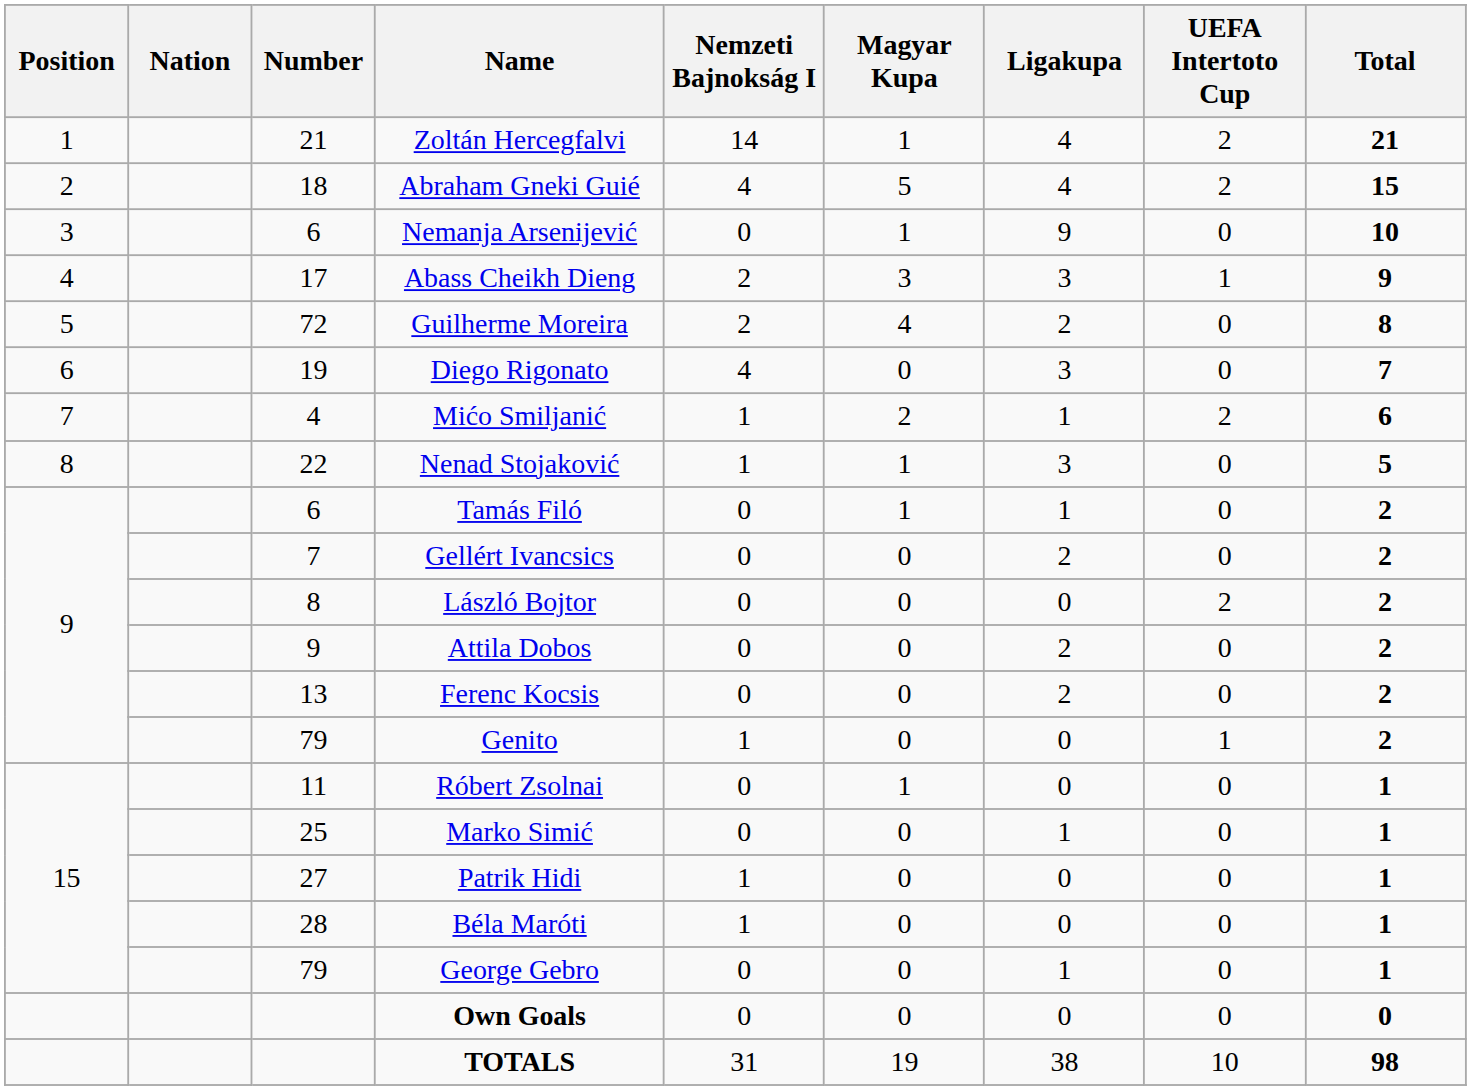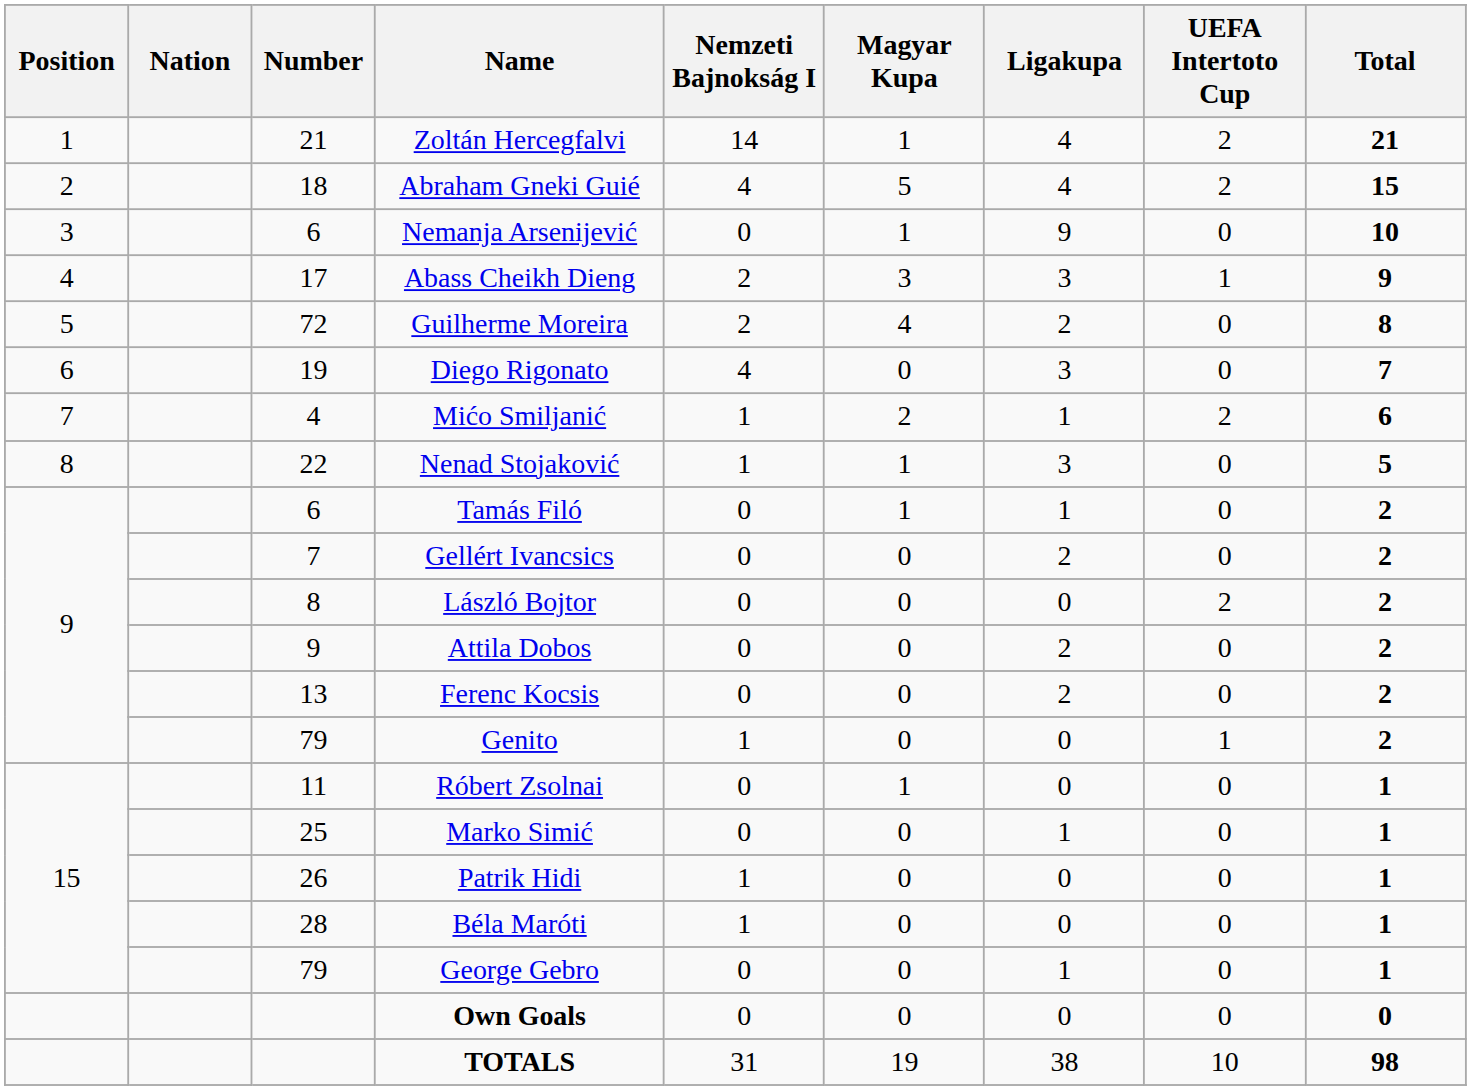 <table class="wikitable" style="font-size: 95%; text-align: center;">
 <tr>
 <th width=60>Position</th>
 <th width=60>Nation</th>
 <th width=60>Number</th>
 <th width=150>Name</th>
 <th width=80>Nemzeti Bajnokság I</th>
 <th width="80">Magyar Kupa</th>
 <th width="80">Ligakupa</th>
 <th width="80">UEFA Intertoto Cup</th>
 <th width=80>Total</th>
 </tr>
 <tr>
 <td>1</td>
 <td></td>
 <td>21</td>
 <td><a href='#'>Zoltán Hercegfalvi</a></td>
 <td>14</td>
 <td>1</td>
 <td>4</td>
 <td>2</td>
 <td><strong>21</strong></td>
 </tr>
 <tr>
 <td>2</td>
 <td></td>
 <td>18</td>
 <td><a href='#'>Abraham Gneki Guié</a></td>
 <td>4</td>
 <td>5</td>
 <td>4</td>
 <td>2</td>
 <td><strong>15</strong></td>
 </tr>
 <tr>
 <td>3</td>
 <td></td>
 <td>6</td>
 <td><a href='#'>Nemanja Arsenijević</a></td>
 <td>0</td>
 <td>1</td>
 <td>9</td>
 <td>0</td>
 <td><strong>10</strong></td>
 </tr>
 <tr>
 <td>4</td>
 <td></td>
 <td>17</td>
 <td><a href='#'>Abass Cheikh Dieng</a></td>
 <td>2</td>
 <td>3</td>
 <td>3</td>
 <td>1</td>
 <td><strong>9</strong></td>
 </tr>
 <tr>
 <td>5</td>
 <td></td>
 <td>72</td>
 <td><a href='#'>Guilherme Moreira</a></td>
 <td>2</td>
 <td>4</td>
 <td>2</td>
 <td>0</td>
 <td><strong>8</strong></td>
 </tr>
 <tr>
 <td>6</td>
 <td></td>
 <td>19</td>
 <td><a href='#'>Diego Rigonato</a></td>
 <td>4</td>
 <td>0</td>
 <td>3</td>
 <td>0</td>
 <td><strong>7</strong></td>
 </tr>
 <tr>
 <td>7</td>
 <td></td>
 <td>4</td>
 <td><a href='#'>Mićo Smiljanić</a></td>
 <td>1</td>
 <td>2</td>
 <td>1</td>
 <td>2</td>
 <td><strong>6</strong></td>
 </tr>
 <tr>
 <td>8</td>
 <td></td>
 <td>22</td>
 <td><a href='#'>Nenad Stojaković</a></td>
 <td>1</td>
 <td>1</td>
 <td>3</td>
 <td>0</td>
 <td><strong>5</strong></td>
 </tr>
 <tr>
 <td rowspan="6">9</td>
 <td></td>
 <td>6</td>
 <td><a href='#'>Tamás Filó</a></td>
 <td>0</td>
 <td>1</td>
 <td>1</td>
 <td>0</td>
 <td><strong>2</strong></td>
 </tr>
 <tr>
 <td></td>
 <td>7</td>
 <td><a href='#'>Gellért Ivancsics</a></td>
 <td>0</td>
 <td>0</td>
 <td>2</td>
 <td>0</td>
 <td><strong>2</strong></td>
 </tr>
 <tr>
 <td></td>
 <td>8</td>
 <td><a href='#'>László Bojtor</a></td>
 <td>0</td>
 <td>0</td>
 <td>0</td>
 <td>2</td>
 <td><strong>2</strong></td>
 </tr>
 <tr>
 <td></td>
 <td>9</td>
 <td><a href='#'>Attila Dobos</a></td>
 <td>0</td>
 <td>0</td>
 <td>2</td>
 <td>0</td>
 <td><strong>2</strong></td>
 </tr>
 <tr>
 <td></td>
 <td>13</td>
 <td><a href='#'>Ferenc Kocsis</a></td>
 <td>0</td>
 <td>0</td>
 <td>2</td>
 <td>0</td>
 <td><strong>2</strong></td>
 </tr>
 <tr>
 <td></td>
 <td>79</td>
 <td><a href='#'>Genito</a></td>
 <td>1</td>
 <td>0</td>
 <td>0</td>
 <td>1</td>
 <td><strong>2</strong></td>
 </tr>
 <tr>
 <td rowspan="5">15</td>
 <td></td>
 <td>11</td>
 <td><a href='#'>Róbert Zsolnai</a></td>
 <td>0</td>
 <td>1</td>
 <td>0</td>
 <td>0</td>
 <td><strong>1</strong></td>
 </tr>
 <tr>
 <td></td>
 <td>25</td>
 <td><a href='#'>Marko Simić</a></td>
 <td>0</td>
 <td>0</td>
 <td>1</td>
 <td>0</td>
 <td><strong>1</strong></td>
 </tr>
 <tr>
 <td></td>
-<td>27</td>
+<td>26</td>
 <td><a href='#'>Patrik Hidi</a></td>
 <td>1</td>
 <td>0</td>
 <td>0</td>
 <td>0</td>
 <td><strong>1</strong></td>
 </tr>
 <tr>
 <td></td>
 <td>28</td>
 <td><a href='#'>Béla Maróti</a></td>
 <td>1</td>
 <td>0</td>
 <td>0</td>
 <td>0</td>
 <td><strong>1</strong></td>
 </tr>
 <tr>
 <td></td>
 <td>79</td>
 <td><a href='#'>George Gebro</a></td>
 <td>0</td>
 <td>0</td>
 <td>1</td>
 <td>0</td>
 <td><strong>1</strong></td>
 </tr>
 <tr>
 <td></td>
 <td></td>
 <td></td>
 <td><strong>Own Goals</strong></td>
 <td>0</td>
 <td>0</td>
 <td>0</td>
 <td>0</td>
 <td><strong>0</strong></td>
 </tr>
 <tr>
 <td></td>
 <td></td>
 <td></td>
 <td><strong>TOTALS</strong></td>
 <td>31</td>
 <td>19</td>
 <td>38</td>
 <td>10</td>
 <td><strong>98</strong></td>
 </tr>
 </table>
